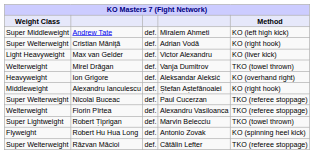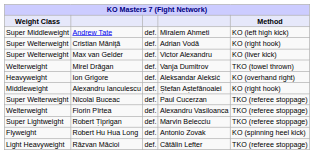 <table class="wikitable" style="font-size: 70%;">
 <tr>
 <th colspan="8" style="background-color: #ccf; color: #000080; text-align: center;"><strong>KO Masters 7 (Fight Network)</strong></th>
 </tr>
 <tr>
 <th colspan="1" style="background-color: #E6E8FA; color: #000000; text-align: center;">Weight Class</th>
 <th colspan="1" style="background-color: #E6E8FA; color: #000000; text-align: center;"></th>
 <th colspan="1" style="background-color: #E6E8FA; color: #000000; text-align: center;"></th>
 <th colspan="1" style="background-color: #E6E8FA; color: #000000; text-align: center;"></th>
 <th colspan="1" style="background-color: #E6E8FA; color: #000000; text-align: center;">Method</th>
 </tr>
 <tr>
 <td>Super Middleweight</td>
 <td> <a href='#'>Andrew Tate</a></td>
 <td align=center>def.</td>
 <td> Miralem Ahmeti</td>
 <td>KO (left high kick)</td>
 </tr>
 <tr>
 <td>Super Welterweight</td>
 <td> Cristian Măniţă</td>
 <td align=center>def.</td>
 <td> Adrian Vodă</td>
 <td>KO (right hook)</td>
 </tr>
 <tr>
-<td>Light Heavyweight</td>
+<td>Super Welterweight</td>
 <td> Max van Gelder</td>
 <td align=center>def.</td>
 <td> Victor Alexandru</td>
 <td>KO (liver kick)</td>
 </tr>
 <tr>
 <td>Welterweight</td>
 <td> Mirel Drăgan</td>
 <td align=center>def.</td>
 <td> Vanja Dumitrov</td>
 <td>TKO (towel thrown)</td>
 </tr>
 <tr>
 <td>Heavyweight</td>
 <td> Ion Grigore</td>
 <td align=center>def.</td>
 <td> Aleksandar Aleksić</td>
 <td>KO (overhand right)</td>
 </tr>
 <tr>
 <td>Middleweight</td>
 <td> Alexandru Ianculescu</td>
 <td align=center>def.</td>
 <td> Ștefan Aștefănoaiei</td>
 <td>KO (right hook)</td>
 </tr>
 <tr>
 <td>Super Welterweight</td>
 <td> Nicolai Buceac</td>
 <td align=center>def.</td>
 <td> Paul Cucerzan</td>
 <td>TKO (referee stoppage)</td>
 </tr>
 <tr>
 <td>Welterweight</td>
 <td> Florin Pîrtea</td>
 <td align=center>def.</td>
 <td> Alexandru Vasiloanca</td>
 <td>TKO (referee stoppage)</td>
 </tr>
 <tr>
 <td>Super Lightweight</td>
 <td> Robert Țiprigan</td>
 <td align=center>def.</td>
 <td> Marvin Belecciu</td>
-<td>TKO (towel thrown)</td>
+<td>TKO (referee stoppage)</td>
 </tr>
 <tr>
 <td>Flyweight</td>
 <td> Robert Hu Hua Long</td>
 <td align=center>def.</td>
 <td> Antonio Zovak</td>
 <td>KO (spinning heel kick)</td>
 </tr>
 <tr>
-<td>Super Welterweight</td>
+<td>Light Heavyweight</td>
 <td> Răzvan Măcioi</td>
 <td align=center>def.</td>
 <td> Cătălin Lefter</td>
 <td>TKO (referee stoppage)</td>
 </tr>
 </table>
